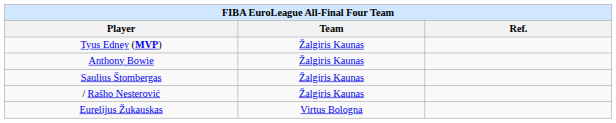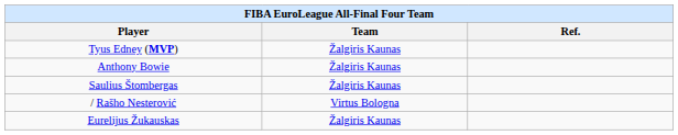 <table class="wikitable" style="text-align: center;" width="60%">
 <tr>
 <td colspan=4 bgcolor="#D0E7FF"><strong>FIBA EuroLeague All-Final Four Team</strong></td>
 </tr>
 <tr>
 <th width=25%>Player</th>
 <th width=20%>Team</th>
 <th width=20%>Ref.</th>
 </tr>
 <tr>
 <td align="center"> <a href='#'>Tyus Edney</a> (<strong><a href='#'>MVP</a></strong>)</td>
 <td><a href='#'>Žalgiris Kaunas</a></td>
 <td></td>
 </tr>
 <tr>
 <td align="center"> <a href='#'>Anthony Bowie</a></td>
 <td><a href='#'>Žalgiris Kaunas</a></td>
 <td></td>
 </tr>
 <tr>
 <td align="center"> <a href='#'>Saulius Štombergas</a></td>
 <td><a href='#'>Žalgiris Kaunas</a></td>
 <td></td>
 </tr>
 <tr>
 <td align="center">/ <a href='#'>Rašho Nesterović</a></td>
-<td><a href='#'>Žalgiris Kaunas</a></td>
+<td><a href='#'>Virtus Bologna</a></td>
 <td></td>
 </tr>
 <tr>
 <td align="center"> <a href='#'>Eurelijus Žukauskas</a></td>
-<td><a href='#'>Virtus Bologna</a></td>
+<td><a href='#'>Žalgiris Kaunas</a></td>
 <td></td>
 </tr>
 </table>
